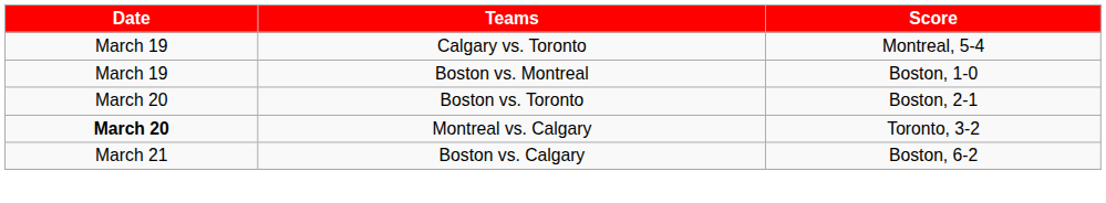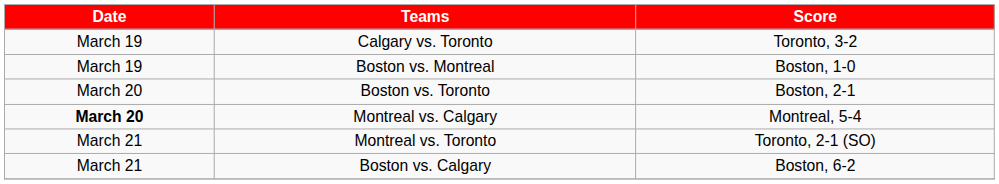 <table class="wikitable" width="80%">
 <tr align="center"  style=" background:red;color:#FFFFFF;">
 <td><strong>Date</strong></td>
 <td><strong>Teams</strong></td>
 <td><strong>Score</strong></td>
 </tr>
 <tr align="center" bgcolor="">
 <td>March 19</td>
 <td>Calgary vs. Toronto</td>
-<td>Montreal, 5-4</td>
+<td>Toronto, 3-2</td>
 </tr>
 <tr align="center" bgcolor="">
 <td>March 19</td>
 <td>Boston vs. Montreal</td>
 <td>Boston, 1-0</td>
 </tr>
 <tr align="center" bgcolor="">
 <td>March 20</td>
 <td>Boston vs. Toronto</td>
 <td>Boston, 2-1</td>
 </tr>
 <tr align="center" bgcolor="">
 <td><strong>March 20</strong></td>
 <td>Montreal vs. Calgary</td>
-<td>Toronto, 3-2</td>
+<td>Montreal, 5-4</td>
+</tr>
+<tr align="center" bgcolor="">
+<td>March 21</td>
+<td>Montreal vs. Toronto</td>
+<td>Toronto, 2-1 (SO)</td>
 </tr>
 <tr align="center" bgcolor="">
 <td>March 21</td>
 <td>Boston vs. Calgary</td>
 <td>Boston, 6-2</td>
 </tr>
 <tr align="center" bgcolor="">
 </tr>
 </table>
